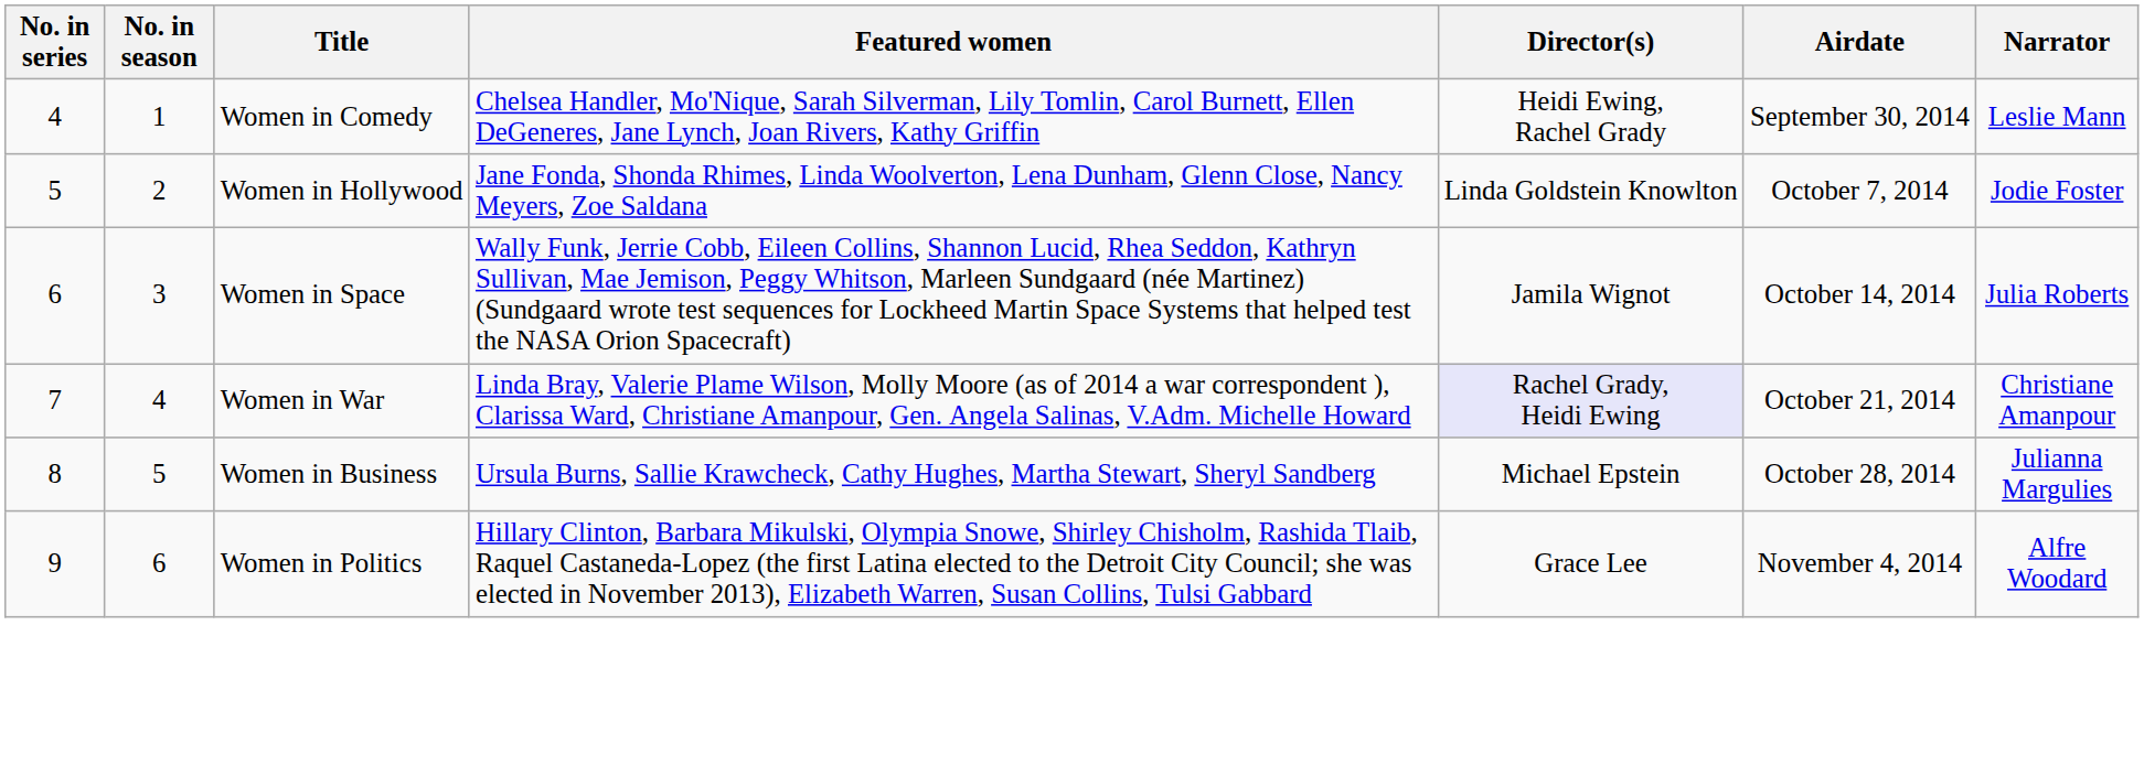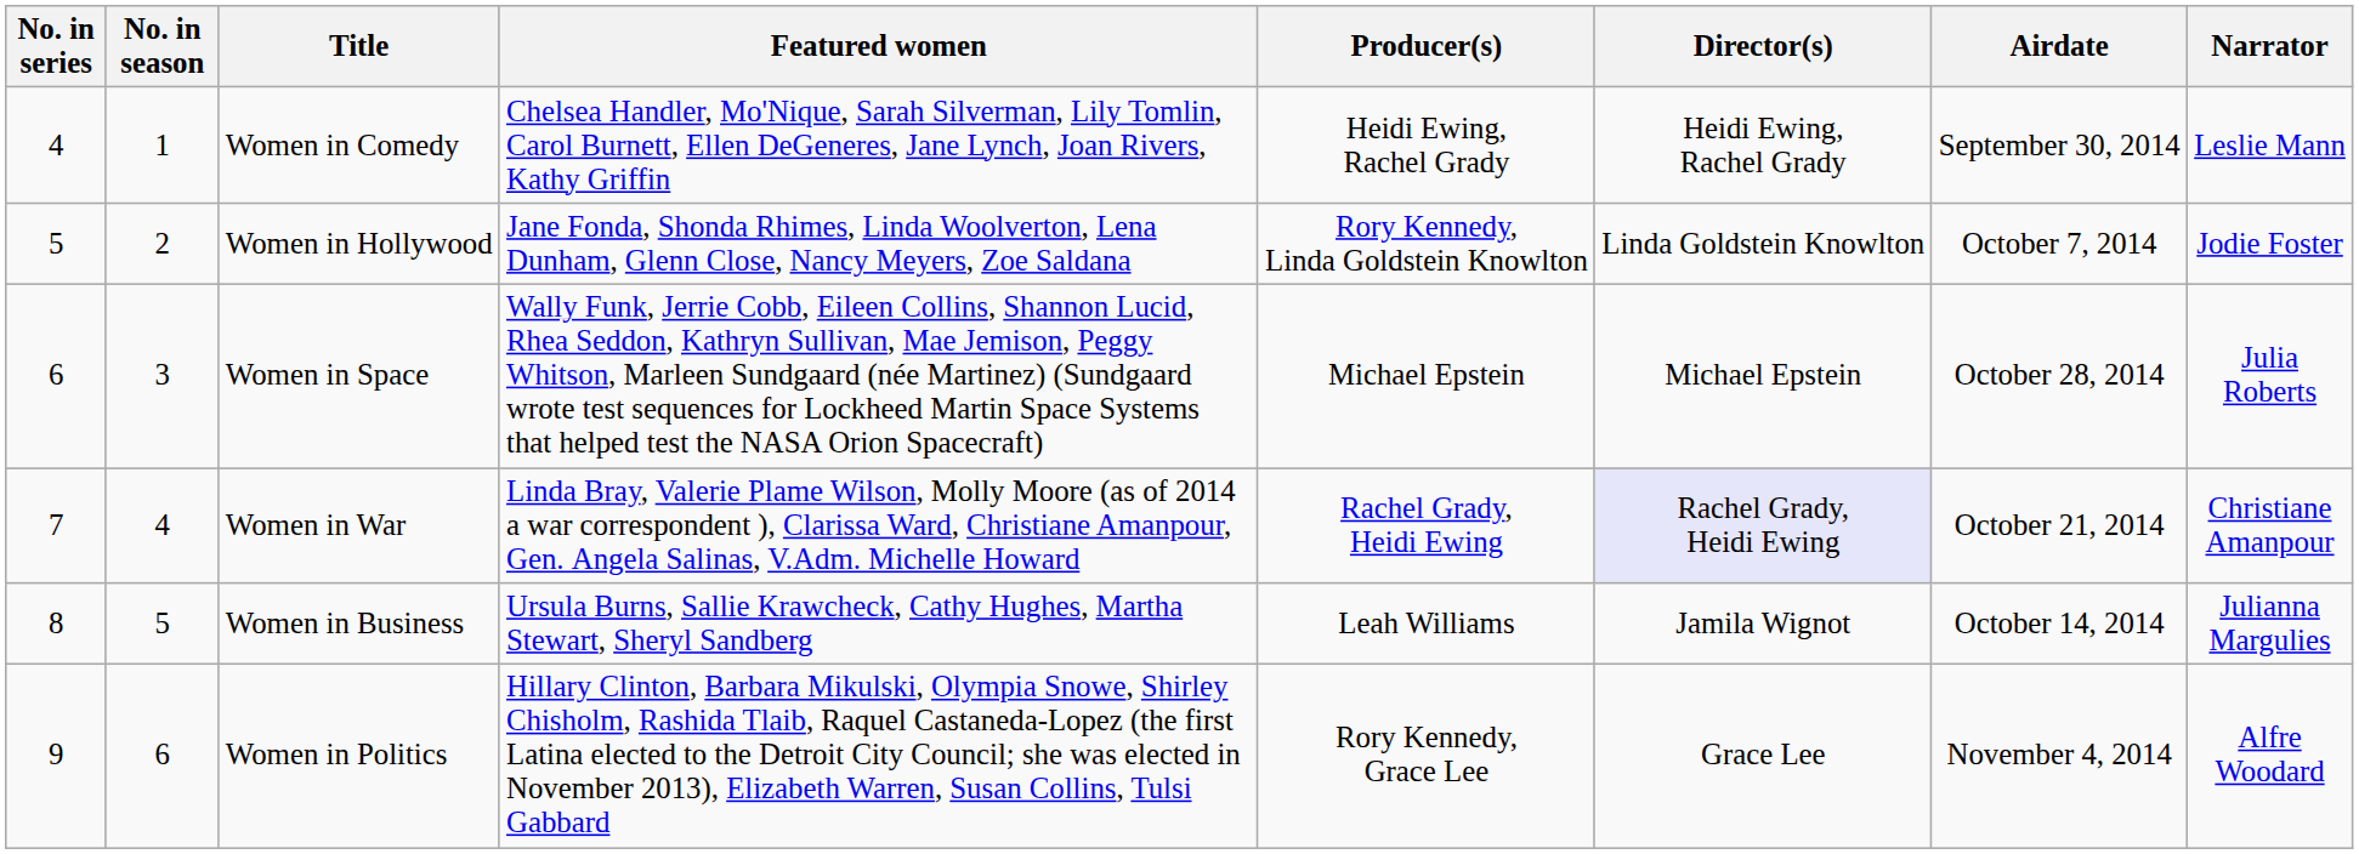 <table class="wikitable" style="text-align:center">
 <tr>
 <th>No. in series</th>
 <th>No. in season</th>
 <th>Title</th>
 <th>Featured women</th>
+<th>Producer(s)</th>
 <th>Director(s)</th>
 <th>Airdate</th>
 <th>Narrator</th>
 </tr>
 <tr>
 <td>4</td>
 <td>1</td>
 <td style=white-space:nowrap align="left">Women in Comedy</td>
 <td align="left"><a href='#'>Chelsea Handler</a>, <a href='#'>Mo'Nique</a>, <a href='#'>Sarah Silverman</a>, <a href='#'>Lily Tomlin</a>, <a href='#'>Carol Burnett</a>, <a href='#'>Ellen DeGeneres</a>, <a href='#'>Jane Lynch</a>, <a href='#'>Joan Rivers</a>, <a href='#'>Kathy Griffin</a></td>
 <td>Heidi Ewing,<br>Rachel Grady</td>
+<td>Heidi Ewing,<br>Rachel Grady</td>
 <td style=white-space:nowrap>September 30, 2014</td>
 <td><a href='#'>Leslie Mann</a></td>
 </tr>
 <tr>
 <td>5</td>
 <td>2</td>
 <td style=white-space:nowrap align="left">Women in Hollywood</td>
 <td align="left"><a href='#'>Jane Fonda</a>, <a href='#'>Shonda Rhimes</a>, <a href='#'>Linda Woolverton</a>, <a href='#'>Lena Dunham</a>, <a href='#'>Glenn Close</a>, <a href='#'>Nancy Meyers</a>, <a href='#'>Zoe Saldana</a></td>
+<td style=white-space:nowrap><a href='#'>Rory Kennedy</a>,<br>Linda Goldstein Knowlton</td>
 <td style=white-space:nowrap>Linda Goldstein Knowlton</td>
 <td style=white-space:nowrap>October 7, 2014</td>
 <td><a href='#'>Jodie Foster</a></td>
 </tr>
 <tr>
 <td>6</td>
 <td>3</td>
 <td style=white-space:nowrap align="left">Women in Space</td>
 <td align="left"><a href='#'>Wally Funk</a>, <a href='#'>Jerrie Cobb</a>, <a href='#'>Eileen Collins</a>, <a href='#'>Shannon Lucid</a>, <a href='#'>Rhea Seddon</a>, <a href='#'>Kathryn Sullivan</a>, <a href='#'>Mae Jemison</a>, <a href='#'>Peggy Whitson</a>, Marleen Sundgaard (née Martinez) (Sundgaard wrote test sequences for Lockheed Martin Space Systems that helped test the NASA Orion Spacecraft)</td>
-<td>Jamila Wignot</td>
-<td style=white-space:nowrap>October 14, 2014</td>
+<td>Michael Epstein</td>
+<td>Michael Epstein</td>
+<td style=white-space:nowrap>October 28, 2014</td>
 <td><a href='#'>Julia Roberts</a></td>
 </tr>
 <tr>
 <td>7</td>
 <td>4</td>
 <td style=white-space:nowrap align="left">Women in War</td>
 <td align="left"><a href='#'>Linda Bray</a>, <a href='#'>Valerie Plame Wilson</a>, Molly Moore (as of 2014 a war correspondent ), <a href='#'>Clarissa Ward</a>, <a href='#'>Christiane Amanpour</a>, <a href='#'>Gen. Angela Salinas</a>, <a href='#'>V.Adm. Michelle Howard</a></td>
+<td><a href='#'>Rachel Grady</a>,<br><a href='#'>Heidi Ewing</a></td>
 <td style="background: lavender;">Rachel Grady,<br>Heidi Ewing</td>
 <td style=white-space:nowrap>October 21, 2014</td>
 <td><a href='#'>Christiane Amanpour</a></td>
 </tr>
 <tr>
 <td>8</td>
 <td>5</td>
 <td style=white-space:nowrap align="left">Women in Business</td>
 <td align="left"><a href='#'>Ursula Burns</a>, <a href='#'>Sallie Krawcheck</a>, <a href='#'>Cathy Hughes</a>, <a href='#'>Martha Stewart</a>, <a href='#'>Sheryl Sandberg</a></td>
-<td>Michael Epstein</td>
-<td style=white-space:nowrap>October 28, 2014</td>
+<td>Leah Williams</td>
+<td>Jamila Wignot</td>
+<td style=white-space:nowrap>October 14, 2014</td>
 <td><a href='#'>Julianna Margulies</a></td>
 </tr>
 <tr>
 <td>9</td>
 <td>6</td>
 <td style=white-space:nowrap align="left">Women in Politics</td>
 <td align="left"><a href='#'>Hillary Clinton</a>, <a href='#'>Barbara Mikulski</a>, <a href='#'>Olympia Snowe</a>, <a href='#'>Shirley Chisholm</a>, <a href='#'>Rashida Tlaib</a>, Raquel Castaneda-Lopez (the first Latina elected to the Detroit City Council; she was elected in November 2013), <a href='#'>Elizabeth Warren</a>, <a href='#'>Susan Collins</a>, <a href='#'>Tulsi Gabbard</a></td>
+<td>Rory Kennedy,<br>Grace Lee</td>
 <td>Grace Lee</td>
 <td style=white-space:nowrap>November 4, 2014</td>
 <td><a href='#'>Alfre Woodard</a></td>
 </tr>
 </table>
